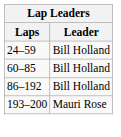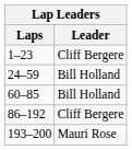 <table class="wikitable">
 <tr>
 <th colspan=2>Lap Leaders</th>
 </tr>
 <tr>
 <th>Laps</th>
 <th>Leader</th>
+</tr>
+<tr>
+<td>1–23</td>
+<td>Cliff Bergere</td>
 </tr>
 <tr>
 <td>24–59</td>
 <td>Bill Holland</td>
 </tr>
 <tr>
 <td>60–85</td>
 <td>Bill Holland</td>
 </tr>
 <tr>
 <td>86–192</td>
-<td>Bill Holland</td>
+<td>Cliff Bergere</td>
 </tr>
 <tr>
 <td>193–200</td>
 <td>Mauri Rose</td>
 </tr>
 </table>
